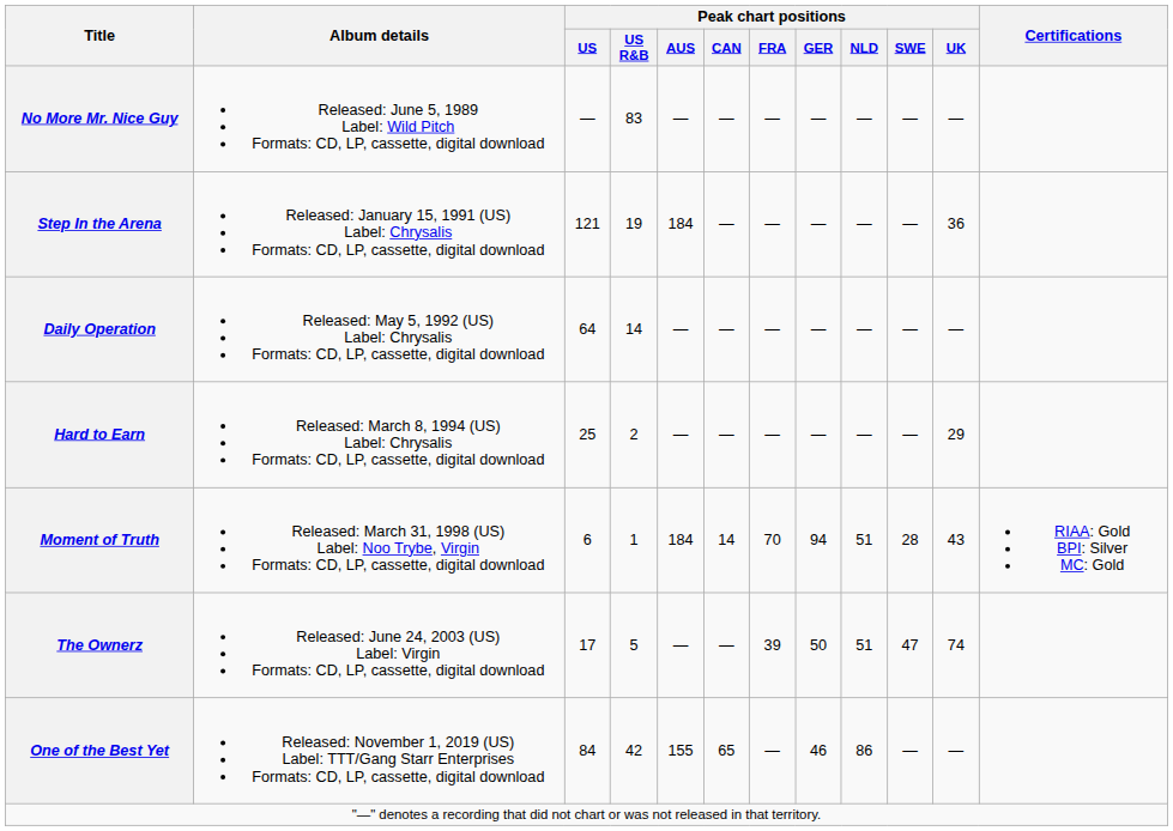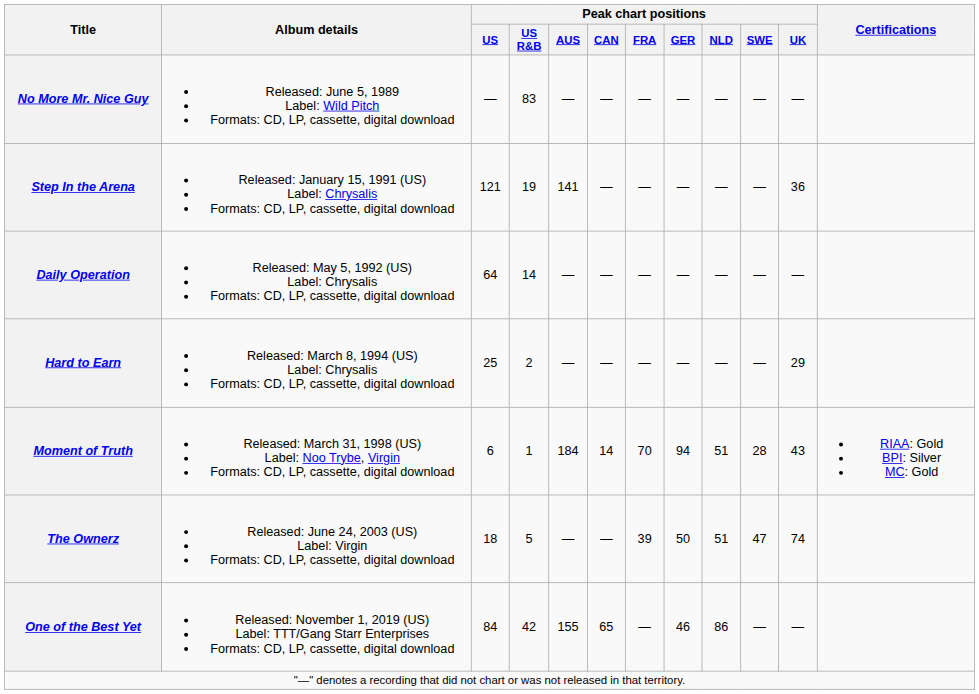 <table class="wikitable plainrowheaders" style="text-align:center;" border="1">
 <tr>
 <th scope="col" rowspan="2" style="width:12em;">Title</th>
 <th scope="col" rowspan="2" style="width:24em;">Album details</th>
 <th scope="col" colspan="9">Peak chart positions</th>
 <th scope="col" rowspan="2" style="width:12em;"><a href='#'>Certifications</a></th>
 </tr>
 <tr>
 <th scope="col" style="width:2.9em;font-size:90%;"><a href='#'>US</a><br></th>
 <th scope="col" style="width:3em;font-size:90%;"><a href='#'>US<br>R&B</a><br></th>
 <th scope="col" style="width:2.9em;font-size:90%;"><a href='#'>AUS</a><br></th>
 <th scope="col" style="width:2.9em;font-size:90%;"><a href='#'>CAN</a><br></th>
 <th scope="col" style="width:2.9em;font-size:90%;"><a href='#'>FRA</a><br></th>
 <th scope="col" style="width:2.9em;font-size:90%;"><a href='#'>GER</a><br></th>
 <th scope="col" style="width:2.9em;font-size:90%;"><a href='#'>NLD</a><br></th>
 <th scope="col" style="width:2.9em;font-size:90%;"><a href='#'>SWE</a><br></th>
 <th scope="col" style="width:2.9em;font-size:90%;"><a href='#'>UK</a><br></th>
 </tr>
 <tr>
 <th scope="row"><em><a href='#'>No More Mr. Nice Guy</a></em></th>
 <td><br><ul><li>Released: June 5, 1989</li><li>Label: <a href='#'>Wild Pitch</a></li><li>Formats: CD, LP, cassette, digital download</li></ul></td>
 <td>—</td>
 <td>83</td>
 <td>—</td>
 <td>—</td>
 <td>—</td>
 <td>—</td>
 <td>—</td>
 <td>—</td>
 <td>—</td>
 <td></td>
 </tr>
 <tr>
 <th scope="row"><em><a href='#'>Step In the Arena</a></em></th>
 <td><br><ul><li>Released: January 15, 1991 <span>(US)</span></li><li>Label: <a href='#'>Chrysalis</a></li><li>Formats: CD, LP, cassette, digital download</li></ul></td>
 <td>121</td>
 <td>19</td>
-<td>184</td>
+<td>141</td>
 <td>—</td>
 <td>—</td>
 <td>—</td>
 <td>—</td>
 <td>—</td>
 <td>36</td>
 <td></td>
 </tr>
 <tr>
 <th scope="row"><em><a href='#'>Daily Operation</a></em></th>
 <td><br><ul><li>Released: May 5, 1992 <span>(US)</span></li><li>Label: Chrysalis</li><li>Formats: CD, LP, cassette, digital download</li></ul></td>
 <td>64</td>
 <td>14</td>
 <td>—</td>
 <td>—</td>
 <td>—</td>
 <td>—</td>
 <td>—</td>
 <td>—</td>
 <td>—</td>
 <td></td>
 </tr>
 <tr>
 <th scope="row"><em><a href='#'>Hard to Earn</a></em></th>
 <td><br><ul><li>Released: March 8, 1994 <span>(US)</span></li><li>Label: Chrysalis</li><li>Formats: CD, LP, cassette, digital download</li></ul></td>
 <td>25</td>
 <td>2</td>
 <td>—</td>
 <td>—</td>
 <td>—</td>
 <td>—</td>
 <td>—</td>
 <td>—</td>
 <td>29</td>
 <td></td>
 </tr>
 <tr>
 <th scope="row"><em><a href='#'>Moment of Truth</a></em></th>
 <td><br><ul><li>Released: March 31, 1998 <span>(US)</span></li><li>Label: <a href='#'>Noo Trybe</a>, <a href='#'>Virgin</a></li><li>Formats: CD, LP, cassette, digital download</li></ul></td>
 <td>6</td>
 <td>1</td>
 <td>184</td>
 <td>14</td>
 <td>70</td>
 <td>94</td>
 <td>51</td>
 <td>28</td>
 <td>43</td>
 <td><br><ul><li><a href='#'>RIAA</a>: Gold</li><li><a href='#'>BPI</a>: Silver</li><li><a href='#'>MC</a>: Gold</li></ul></td>
 </tr>
 <tr>
 <th scope="row"><em><a href='#'>The Ownerz</a></em></th>
 <td><br><ul><li>Released: June 24, 2003 <span>(US)</span></li><li>Label: Virgin</li><li>Formats: CD, LP, cassette, digital download</li></ul></td>
-<td>17</td>
+<td>18</td>
 <td>5</td>
 <td>—</td>
 <td>—</td>
 <td>39</td>
 <td>50</td>
 <td>51</td>
 <td>47</td>
 <td>74</td>
 <td></td>
 </tr>
 <tr>
 <th scope="row"><em><a href='#'>One of the Best Yet</a></em></th>
 <td><br><ul><li>Released: November 1, 2019 <span>(US)</span></li><li>Label: TTT/Gang Starr Enterprises</li><li>Formats: CD, LP, cassette, digital download</li></ul></td>
 <td>84</td>
 <td>42</td>
 <td>155</td>
 <td>65</td>
 <td>—</td>
 <td>46</td>
 <td>86</td>
 <td>—</td>
 <td>—</td>
 <td></td>
 </tr>
 <tr>
 <td colspan="14" style="font-size:90%">"—" denotes a recording that did not chart or was not released in that territory.</td>
 </tr>
 </table>
